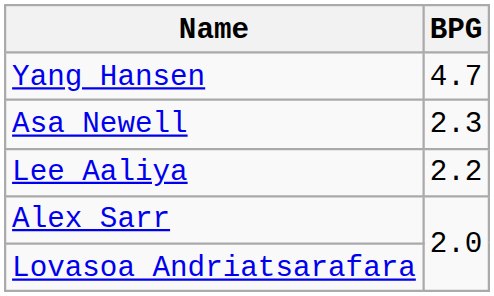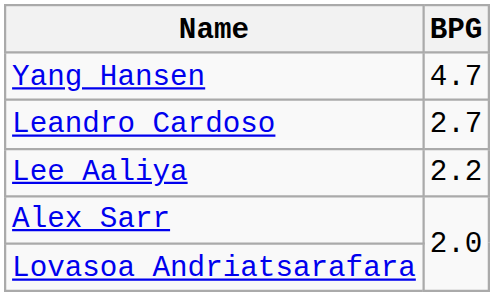 <table class=wikitable>
 <tr>
 <th>Name</th>
 <th>BPG</th>
 </tr>
 <tr>
 <td> <a href='#'>Yang Hansen</a></td>
 <td align=center>4.7</td>
 </tr>
 <tr>
-<td> <a href='#'>Asa Newell</a></td>
-<td align=center>2.3</td>
+<td> <a href='#'>Leandro Cardoso</a></td>
+<td align=center>2.7</td>
 </tr>
 <tr>
 <td> <a href='#'>Lee Aaliya</a></td>
 <td align=center>2.2</td>
 </tr>
 <tr>
 <td> <a href='#'>Alex Sarr</a></td>
 <td align=center rowspan=2>2.0</td>
 </tr>
 <tr>
 <td> <a href='#'>Lovasoa Andriatsarafara</a></td>
 </tr>
 </table>
